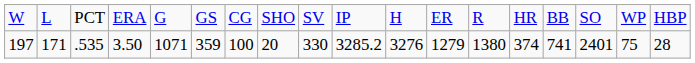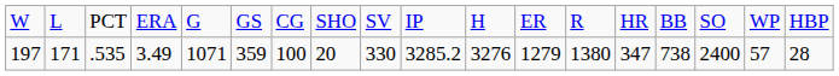 <table class="wikitable">
 <tr>
 <td><a href='#'>W</a></td>
 <td><a href='#'>L</a></td>
 <td>PCT</td>
 <td><a href='#'>ERA</a></td>
 <td><a href='#'>G</a></td>
 <td><a href='#'>GS</a></td>
 <td><a href='#'>CG</a></td>
 <td><a href='#'>SHO</a></td>
 <td><a href='#'>SV</a></td>
 <td><a href='#'>IP</a></td>
 <td><a href='#'>H</a></td>
 <td><a href='#'>ER</a></td>
 <td><a href='#'>R</a></td>
 <td><a href='#'>HR</a></td>
 <td><a href='#'>BB</a></td>
 <td><a href='#'>SO</a></td>
 <td><a href='#'>WP</a></td>
 <td><a href='#'>HBP</a></td>
 </tr>
 <tr>
 <td>197</td>
 <td>171</td>
 <td>.535</td>
-<td>3.50</td>
+<td>3.49</td>
 <td>1071</td>
 <td>359</td>
 <td>100</td>
 <td>20</td>
 <td>330</td>
 <td>3285.2</td>
 <td>3276</td>
 <td>1279</td>
 <td>1380</td>
-<td>374</td>
-<td>741</td>
-<td>2401</td>
-<td>75</td>
+<td>347</td>
+<td>738</td>
+<td>2400</td>
+<td>57</td>
 <td>28</td>
 </tr>
 </table>
